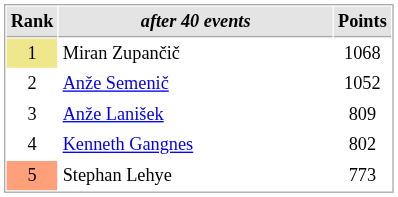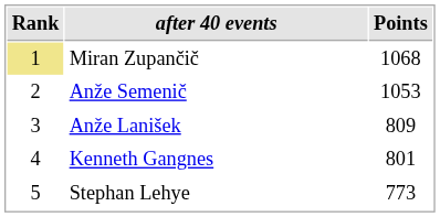 <table cellspacing="1" cellpadding="3" style="border:1px solid #aaa; font-size:86%;">
 <tr style="background:#e4e4e4;">
 <th style="border-bottom:1px solid #aaa; width:10px;">Rank</th>
 <th style="border-bottom:1px solid #aaa; width:200px;"><em>after 40 events</em></th>
 <th style="border-bottom:1px solid #aaa; width:20px;">Points</th>
 </tr>
 <tr>
 <td align=center style="background: khaki;">1</td>
 <td> Miran Zupančič</td>
 <td align=center>1068</td>
 </tr>
 <tr>
 <td align=center>2</td>
 <td> <a href='#'>Anže Semenič</a></td>
-<td align=center>1052</td>
+<td align=center>1053</td>
 </tr>
 <tr>
 <td align=center>3</td>
 <td> <a href='#'>Anže Lanišek</a></td>
 <td align=center>809</td>
 </tr>
 <tr>
 <td align=center>4</td>
 <td> <a href='#'>Kenneth Gangnes</a></td>
-<td align=center>802</td>
+<td align=center>801</td>
 </tr>
 <tr>
-<td align=center style="background: lightsalmon;">5</td>
+<td align=center>5</td>
 <td> Stephan Lehye</td>
 <td align=center>773</td>
 </tr>
 </table>
